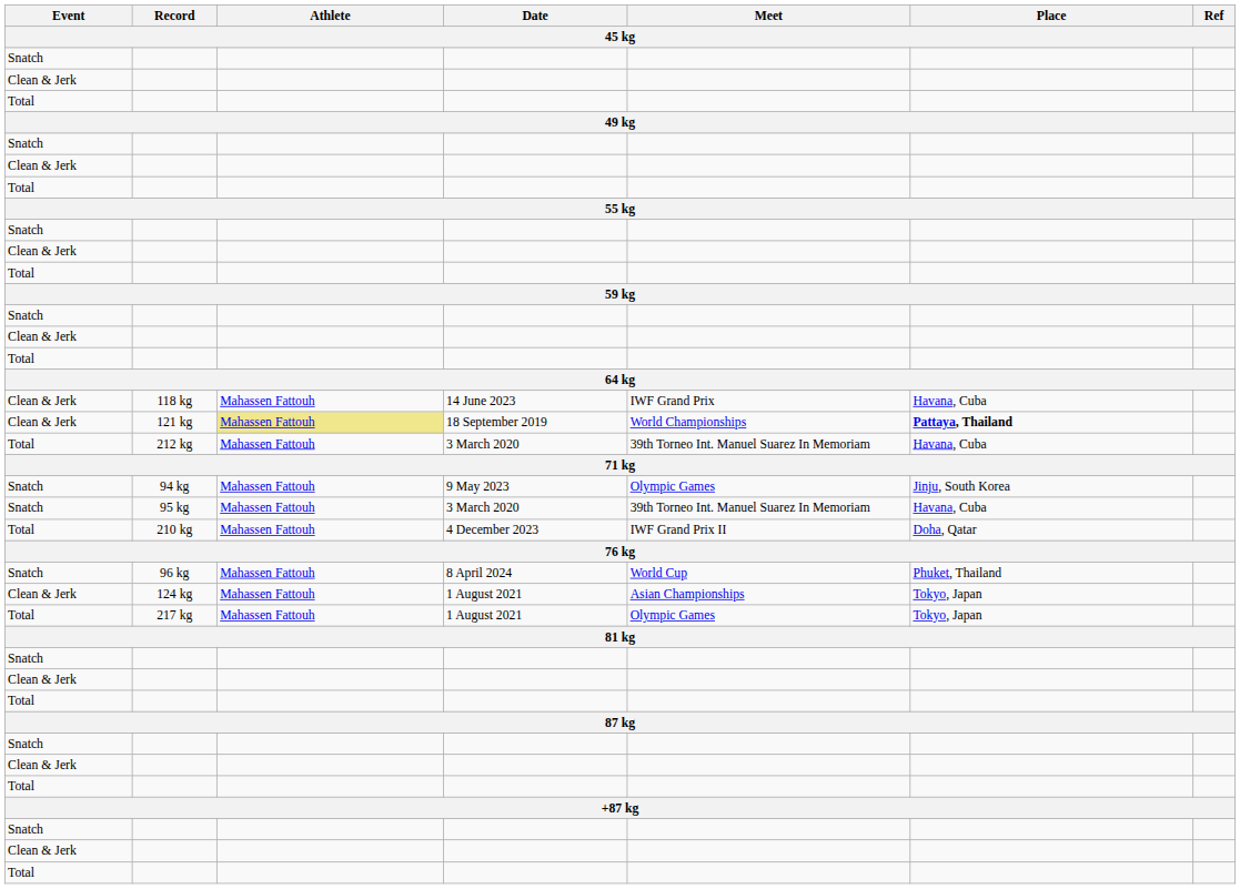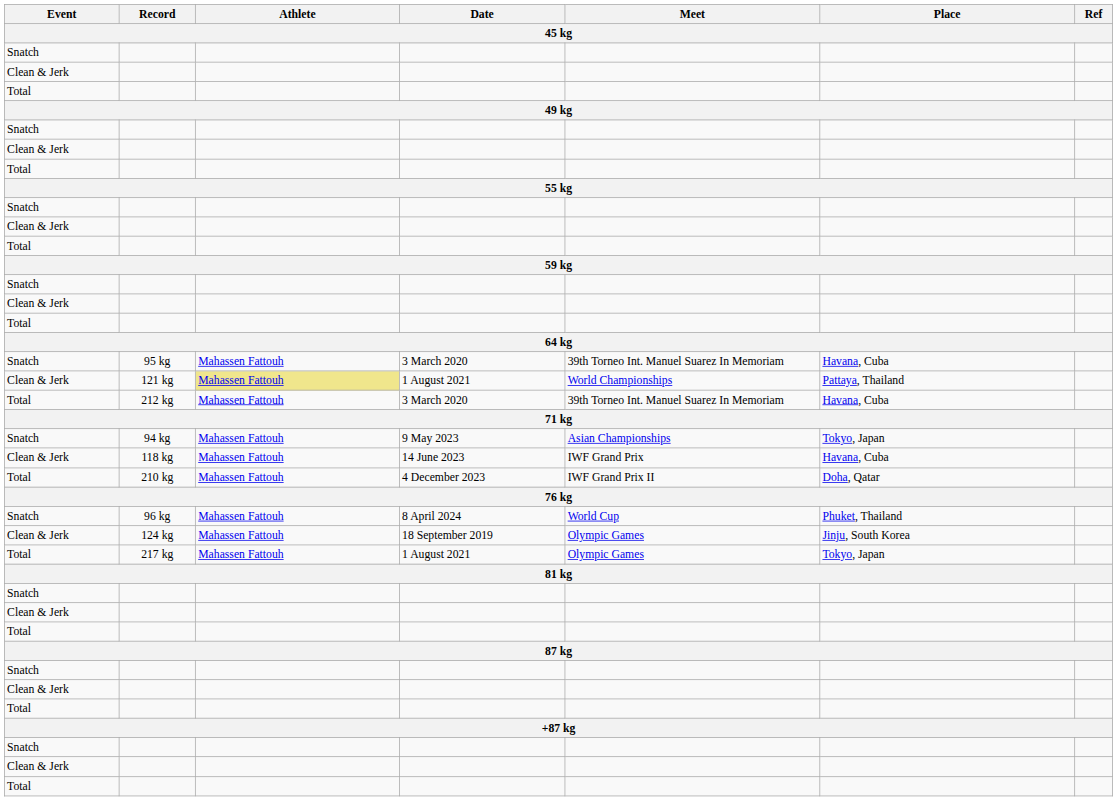 <table class="wikitable" style="font-size:95%;">
 <tr>
 <th width=9%>Event</th>
 <th width=6%>Record</th>
 <th width=16%>Athlete</th>
 <th width=13%>Date</th>
 <th width=20%>Meet</th>
 <th width=20%>Place</th>
 <th width=3%>Ref</th>
 </tr>
 <tr bgcolor="#DDDDDD">
 <th colspan="7">45 kg</th>
 </tr>
 <tr>
 <td>Snatch</td>
 <td align="center"></td>
 <td></td>
 <td></td>
 <td></td>
 <td></td>
 <td></td>
 </tr>
 <tr>
 <td>Clean & Jerk</td>
 <td align="center"></td>
 <td></td>
 <td></td>
 <td></td>
 <td></td>
 <td></td>
 </tr>
 <tr>
 <td>Total</td>
 <td align="center"></td>
 <td></td>
 <td></td>
 <td></td>
 <td></td>
 <td></td>
 </tr>
 <tr bgcolor="#DDDDDD">
 <th colspan="7">49 kg</th>
 </tr>
 <tr>
 <td>Snatch</td>
 <td align="center"></td>
 <td></td>
 <td></td>
 <td></td>
 <td></td>
 <td></td>
 </tr>
 <tr>
 <td>Clean & Jerk</td>
 <td align="center"></td>
 <td></td>
 <td></td>
 <td></td>
 <td></td>
 <td></td>
 </tr>
 <tr>
 <td>Total</td>
 <td align="center"></td>
 <td></td>
 <td></td>
 <td></td>
 <td></td>
 <td></td>
 </tr>
 <tr bgcolor="#DDDDDD">
 <th colspan="7">55 kg</th>
 </tr>
 <tr>
 <td>Snatch</td>
 <td align="center"></td>
 <td></td>
 <td></td>
 <td></td>
 <td></td>
 <td></td>
 </tr>
 <tr>
 <td>Clean & Jerk</td>
 <td align="center"></td>
 <td></td>
 <td></td>
 <td></td>
 <td></td>
 <td></td>
 </tr>
 <tr>
 <td>Total</td>
 <td align="center"></td>
 <td></td>
 <td></td>
 <td></td>
 <td></td>
 <td></td>
 </tr>
 <tr bgcolor="#DDDDDD">
 <th colspan="7">59 kg</th>
 </tr>
 <tr>
 <td>Snatch</td>
 <td align="center"></td>
 <td></td>
 <td></td>
 <td></td>
 <td></td>
 <td></td>
 </tr>
 <tr>
 <td>Clean & Jerk</td>
 <td align="center"></td>
 <td></td>
 <td></td>
 <td></td>
 <td></td>
 <td></td>
 </tr>
 <tr>
 <td>Total</td>
 <td align="center"></td>
 <td></td>
 <td></td>
 <td></td>
 <td></td>
 <td></td>
 </tr>
 <tr bgcolor="#DDDDDD">
 <th colspan="7">64 kg</th>
 </tr>
 <tr>
-<td>Clean & Jerk</td>
-<td align="center">118 kg</td>
+<td>Snatch</td>
+<td align="center">95 kg</td>
 <td><a href='#'>Mahassen Fattouh</a></td>
-<td>14 June 2023</td>
-<td>IWF Grand Prix</td>
+<td>3 March 2020</td>
+<td>39th Torneo Int. Manuel Suarez In Memoriam</td>
 <td><a href='#'>Havana</a>, Cuba</td>
 <td></td>
 </tr>
 <tr>
 <td>Clean & Jerk</td>
 <td align="center">121 kg</td>
 <td style="background: khaki;"><a href='#'>Mahassen Fattouh</a></td>
-<td>18 September 2019</td>
+<td>1 August 2021</td>
 <td><a href='#'>World Championships</a></td>
-<td><strong><a href='#'>Pattaya</a>, Thailand</strong></td>
+<td><a href='#'>Pattaya</a>, Thailand</td>
 <td></td>
 </tr>
 <tr>
 <td>Total</td>
 <td align="center">212 kg</td>
 <td><a href='#'>Mahassen Fattouh</a></td>
 <td>3 March 2020</td>
 <td>39th Torneo Int. Manuel Suarez In Memoriam</td>
 <td><a href='#'>Havana</a>, Cuba</td>
 <td></td>
 </tr>
 <tr bgcolor="#DDDDDD">
 <th colspan="7">71 kg</th>
 </tr>
 <tr>
 <td>Snatch</td>
 <td align="center">94 kg</td>
 <td><a href='#'>Mahassen Fattouh</a></td>
 <td>9 May 2023</td>
-<td><a href='#'>Olympic Games</a></td>
-<td><a href='#'>Jinju</a>, South Korea</td>
+<td><a href='#'>Asian Championships</a></td>
+<td><a href='#'>Tokyo</a>, Japan</td>
 <td></td>
 </tr>
 <tr>
-<td>Snatch</td>
-<td align="center">95 kg</td>
+<td>Clean & Jerk</td>
+<td align="center">118 kg</td>
 <td><a href='#'>Mahassen Fattouh</a></td>
-<td>3 March 2020</td>
-<td>39th Torneo Int. Manuel Suarez In Memoriam</td>
+<td>14 June 2023</td>
+<td>IWF Grand Prix</td>
 <td><a href='#'>Havana</a>, Cuba</td>
 <td></td>
 </tr>
 <tr>
 <td>Total</td>
 <td align="center">210 kg</td>
 <td><a href='#'>Mahassen Fattouh</a></td>
 <td>4 December 2023</td>
 <td>IWF Grand Prix II</td>
 <td><a href='#'>Doha</a>, Qatar</td>
 <td></td>
 </tr>
 <tr bgcolor="#DDDDDD">
 <th colspan="7">76 kg</th>
 </tr>
 <tr>
 <td>Snatch</td>
 <td align="center">96 kg</td>
 <td><a href='#'>Mahassen Fattouh</a></td>
 <td>8 April 2024</td>
 <td><a href='#'>World Cup</a></td>
 <td><a href='#'>Phuket</a>, Thailand</td>
 <td></td>
 </tr>
 <tr>
 <td>Clean & Jerk</td>
 <td align="center">124 kg</td>
 <td><a href='#'>Mahassen Fattouh</a></td>
-<td>1 August 2021</td>
-<td><a href='#'>Asian Championships</a></td>
-<td><a href='#'>Tokyo</a>, Japan</td>
+<td>18 September 2019</td>
+<td><a href='#'>Olympic Games</a></td>
+<td><a href='#'>Jinju</a>, South Korea</td>
 <td></td>
 </tr>
 <tr>
 <td>Total</td>
 <td align="center">217 kg</td>
 <td><a href='#'>Mahassen Fattouh</a></td>
 <td>1 August 2021</td>
 <td><a href='#'>Olympic Games</a></td>
 <td><a href='#'>Tokyo</a>, Japan</td>
 <td></td>
 </tr>
 <tr bgcolor="#DDDDDD">
 <th colspan="7">81 kg</th>
 </tr>
 <tr>
 <td>Snatch</td>
 <td align="center"></td>
 <td></td>
 <td></td>
 <td></td>
 <td></td>
 <td></td>
 </tr>
 <tr>
 <td>Clean & Jerk</td>
 <td align="center"></td>
 <td></td>
 <td></td>
 <td></td>
 <td></td>
 <td></td>
 </tr>
 <tr>
 <td>Total</td>
 <td align="center"></td>
 <td></td>
 <td></td>
 <td></td>
 <td></td>
 <td></td>
 </tr>
 <tr bgcolor="#DDDDDD">
 <th colspan="7">87 kg</th>
 </tr>
 <tr>
 <td>Snatch</td>
 <td align="center"></td>
 <td></td>
 <td></td>
 <td></td>
 <td></td>
 <td></td>
 </tr>
 <tr>
 <td>Clean & Jerk</td>
 <td align="center"></td>
 <td></td>
 <td></td>
 <td></td>
 <td></td>
 <td></td>
 </tr>
 <tr>
 <td>Total</td>
 <td align="center"></td>
 <td></td>
 <td></td>
 <td></td>
 <td></td>
 <td></td>
 </tr>
 <tr bgcolor="#DDDDDD">
 <th colspan="7">+87 kg</th>
 </tr>
 <tr>
 <td>Snatch</td>
 <td align="center"></td>
 <td></td>
 <td></td>
 <td></td>
 <td></td>
 <td></td>
 </tr>
 <tr>
 <td>Clean & Jerk</td>
 <td align="center"></td>
 <td></td>
 <td></td>
 <td></td>
 <td></td>
 <td></td>
 </tr>
 <tr>
 <td>Total</td>
 <td align="center"></td>
 <td></td>
 <td></td>
 <td></td>
 <td></td>
 <td></td>
 </tr>
 </table>
